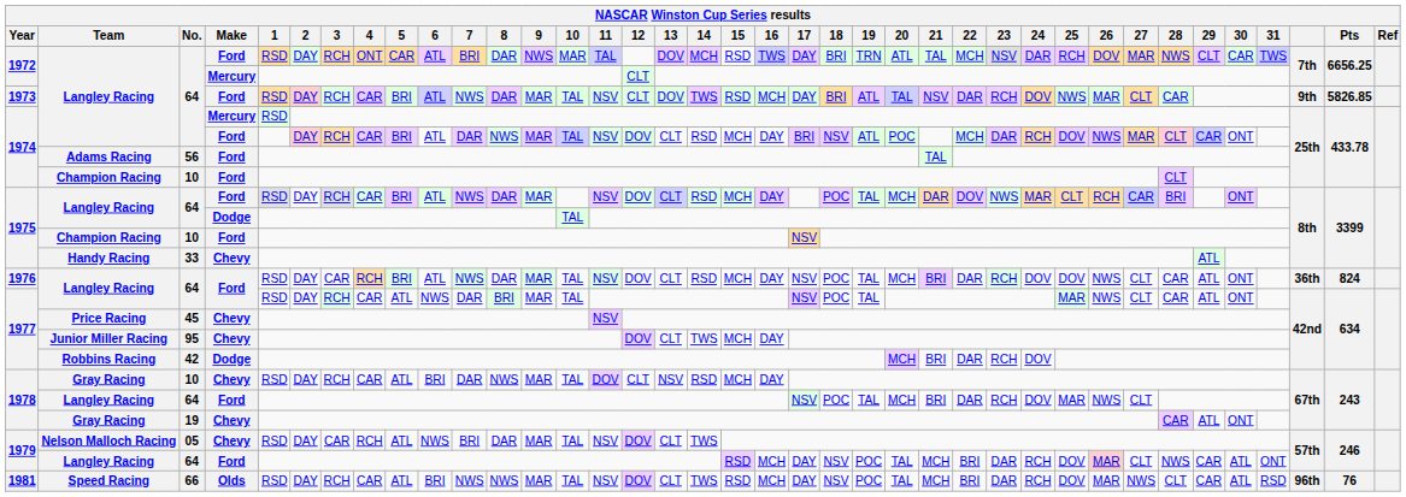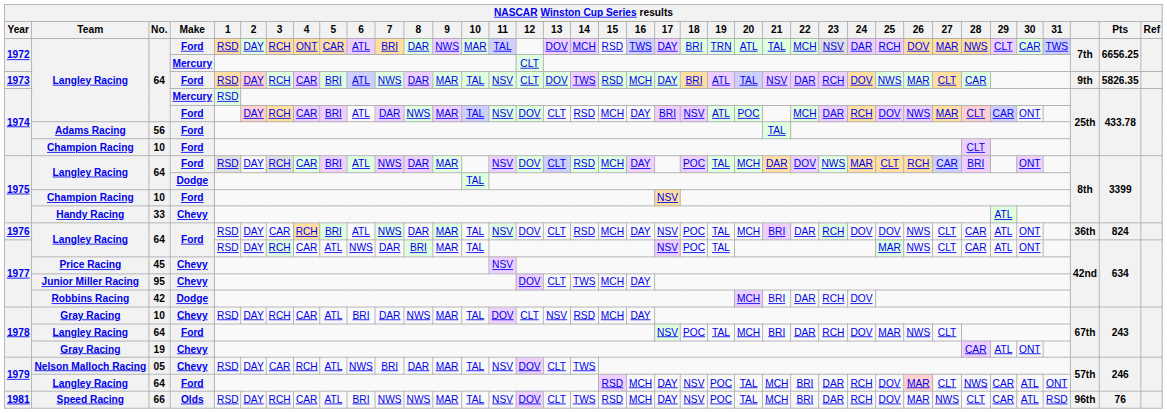 <table class="wikitable" style="text-align:center; font-size:75%">
 <tr>
 <th colspan=45><a href='#'>NASCAR</a> <a href='#'>Winston Cup Series</a> results</th>
 </tr>
 <tr>
 <th>Year</th>
 <th>Team</th>
 <th>No.</th>
 <th>Make</th>
 <th>1</th>
 <th>2</th>
 <th>3</th>
 <th>4</th>
 <th>5</th>
 <th>6</th>
 <th>7</th>
 <th>8</th>
 <th>9</th>
 <th>10</th>
 <th>11</th>
 <th>12</th>
 <th>13</th>
 <th>14</th>
 <th>15</th>
 <th>16</th>
 <th>17</th>
 <th>18</th>
 <th>19</th>
 <th>20</th>
 <th>21</th>
 <th>22</th>
 <th>23</th>
 <th>24</th>
 <th>25</th>
 <th>26</th>
 <th>27</th>
 <th>28</th>
 <th>29</th>
 <th>30</th>
 <th>31</th>
 <th></th>
 <th>Pts</th>
 <th>Ref</th>
 </tr>
 <tr>
 <th rowspan=2><a href='#'>1972</a></th>
 <th rowspan=5><a href='#'>Langley Racing</a></th>
 <th rowspan=5>64</th>
 <th><a href='#'>Ford</a></th>
 <td style="background:#FFDF9F;"><a href='#'>RSD</a><br></td>
 <td style="background:#DFFFDF;"><a href='#'>DAY</a><br></td>
 <td style="background:#FFDF9F;"><a href='#'>RCH</a><br></td>
 <td style="background:#FFDF9F;"><a href='#'>ONT</a><br></td>
 <td style="background:#FFDF9F;"><a href='#'>CAR</a><br></td>
 <td style="background:#EFCFFF;"><a href='#'>ATL</a><br></td>
 <td style="background:#FFDF9F;"><a href='#'>BRI</a><br></td>
 <td style="background:#DFFFDF;"><a href='#'>DAR</a><br></td>
 <td style="background:#EFCFFF;"><a href='#'>NWS</a><br></td>
 <td style="background:#DFFFDF;"><a href='#'>MAR</a><br></td>
 <td style="background:#CFCFFF;"><a href='#'>TAL</a><br></td>
 <td></td>
 <td style="background:#EFCFFF;"><a href='#'>DOV</a><br></td>
 <td style="background:#EFCFFF;"><a href='#'>MCH</a><br></td>
 <td><a href='#'>RSD</a></td>
 <td style="background:#CFCFFF;"><a href='#'>TWS</a><br></td>
 <td style="background:#EFCFFF;"><a href='#'>DAY</a><br></td>
 <td style="background:#DFFFDF;"><a href='#'>BRI</a><br></td>
 <td style="background:#DFFFDF;"><a href='#'>TRN</a><br></td>
 <td style="background:#DFFFDF;"><a href='#'>ATL</a><br></td>
 <td style="background:#DFFFDF;"><a href='#'>TAL</a><br></td>
 <td style="background:#DFFFDF;"><a href='#'>MCH</a><br></td>
 <td style="background:#DFDFDF;"><a href='#'>NSV</a><br></td>
 <td style="background:#EFCFFF;"><a href='#'>DAR</a><br></td>
 <td style="background:#EFCFFF;"><a href='#'>RCH</a><br></td>
 <td style="background:#FFDF9F;"><a href='#'>DOV</a><br></td>
 <td style="background:#FFDF9F;"><a href='#'>MAR</a><br></td>
 <td style="background:#FFDF9F;"><a href='#'>NWS</a><br></td>
 <td style="background:#EFCFFF;"><a href='#'>CLT</a><br></td>
 <td style="background:#DFFFDF;"><a href='#'>CAR</a><br></td>
 <td style="background:#CFCFFF;"><a href='#'>TWS</a><br></td>
 <th rowspan=2>7th</th>
 <th rowspan=2>6656.25</th>
 <th rowspan=2></th>
 </tr>
 <tr>
 <th><a href='#'>Mercury</a></th>
 <td colspan=11></td>
 <td style="background:#DFFFDF;"><a href='#'>CLT</a><br></td>
 <td colspan=19></td>
 </tr>
 <tr>
 <th><a href='#'>1973</a></th>
 <th><a href='#'>Ford</a></th>
 <td style="background:#FFDF9F;"><a href='#'>RSD</a><br></td>
 <td style="background:#FFCFCF;"><a href='#'>DAY</a><br></td>
 <td style="background:#DFFFDF;"><a href='#'>RCH</a><br></td>
 <td style="background:#EFCFFF;"><a href='#'>CAR</a><br></td>
 <td style="background:#DFFFDF;"><a href='#'>BRI</a><br></td>
 <td style="background:#CFCFFF;"><a href='#'>ATL</a><br></td>
 <td style="background:#DFFFDF;"><a href='#'>NWS</a><br></td>
 <td style="background:#EFCFFF;"><a href='#'>DAR</a><br></td>
 <td style="background:#DFFFDF;"><a href='#'>MAR</a><br></td>
 <td style="background:#DFFFDF;"><a href='#'>TAL</a><br></td>
 <td style="background:#DFFFDF;"><a href='#'>NSV</a><br></td>
 <td style="background:#DFFFDF;"><a href='#'>CLT</a><br></td>
 <td style="background:#DFFFDF;"><a href='#'>DOV</a><br></td>
 <td style="background:#EFCFFF;"><a href='#'>TWS</a><br></td>
 <td style="background:#DFFFDF;"><a href='#'>RSD</a><br></td>
 <td style="background:#DFFFDF;"><a href='#'>MCH</a><br></td>
 <td style="background:#DFFFDF;"><a href='#'>DAY</a><br></td>
 <td style="background:#FFDF9F;"><a href='#'>BRI</a><br></td>
 <td style="background:#EFCFFF;"><a href='#'>ATL</a><br></td>
 <td style="background:#CFCFFF;"><a href='#'>TAL</a><br></td>
 <td style="background:#EFCFFF;"><a href='#'>NSV</a><br></td>
 <td style="background:#EFCFFF;"><a href='#'>DAR</a><br></td>
 <td style="background:#EFCFFF;"><a href='#'>RCH</a><br></td>
 <td style="background:#FFDF9F;"><a href='#'>DOV</a><br></td>
 <td style="background:#DFFFDF;"><a href='#'>NWS</a><br></td>
 <td style="background:#DFFFDF;"><a href='#'>MAR</a><br></td>
 <td style="background:#FFDF9F;"><a href='#'>CLT</a><br></td>
 <td style="background:#DFFFDF;"><a href='#'>CAR</a><br></td>
 <td colspan=3></td>
 <th>9th</th>
-<th>5826.85</th>
+<th>5826.35</th>
 <th></th>
 </tr>
 <tr>
 <th rowspan=4><a href='#'>1974</a></th>
 <th><a href='#'>Mercury</a></th>
 <td style="background:#DFFFDF;"><a href='#'>RSD</a><br></td>
 <td colspan=30></td>
 <th rowspan=4>25th</th>
 <th rowspan=4>433.78</th>
 <th rowspan=4></th>
 </tr>
 <tr>
 <th><a href='#'>Ford</a></th>
 <td></td>
 <td style="background:#FFCFCF;"><a href='#'>DAY</a><br></td>
 <td style="background:#FFDF9F;"><a href='#'>RCH</a><br></td>
 <td style="background:#EFCFFF;"><a href='#'>CAR</a><br></td>
 <td style="background:#EFCFFF;"><a href='#'>BRI</a><br></td>
 <td><a href='#'>ATL</a></td>
 <td style="background:#EFCFFF;"><a href='#'>DAR</a><br></td>
 <td style="background:#DFFFDF;"><a href='#'>NWS</a><br></td>
 <td style="background:#EFCFFF;"><a href='#'>MAR</a><br></td>
 <td style="background:#CFCFFF;"><a href='#'>TAL</a><br></td>
 <td style="background:#DFFFDF;"><a href='#'>NSV</a><br></td>
 <td style="background:#DFFFDF;"><a href='#'>DOV</a><br></td>
 <td><a href='#'>CLT</a></td>
 <td><a href='#'>RSD</a></td>
 <td><a href='#'>MCH</a></td>
 <td><a href='#'>DAY</a></td>
 <td style="background:#EFCFFF;"><a href='#'>BRI</a><br></td>
 <td style="background:#EFCFFF;"><a href='#'>NSV</a><br></td>
 <td style="background:#DFFFDF;"><a href='#'>ATL</a><br></td>
 <td style="background:#DFFFDF;"><a href='#'>POC</a><br></td>
 <td></td>
 <td style="background:#DFFFDF;"><a href='#'>MCH</a><br></td>
 <td style="background:#EFCFFF;"><a href='#'>DAR</a><br></td>
 <td style="background:#FFDF9F;"><a href='#'>RCH</a><br></td>
 <td style="background:#EFCFFF;"><a href='#'>DOV</a><br></td>
 <td style="background:#EFCFFF;"><a href='#'>NWS</a><br></td>
 <td style="background:#FFDF9F;"><a href='#'>MAR</a><br></td>
 <td style="background:#FFCFCF;"><a href='#'>CLT</a><br></td>
 <td style="background:#CFCFFF;"><a href='#'>CAR</a><br></td>
 <td><a href='#'>ONT</a></td>
 <td></td>
 </tr>
 <tr>
 <th><a href='#'>Adams Racing</a></th>
 <th>56</th>
 <th><a href='#'>Ford</a></th>
 <td colspan=20></td>
 <td style="background:#DFFFDF;"><a href='#'>TAL</a><br></td>
 <td colspan=10></td>
 </tr>
 <tr>
 <th><a href='#'>Champion Racing</a></th>
 <th>10</th>
 <th><a href='#'>Ford</a></th>
 <td colspan=27></td>
 <td style="background:#EFCFFF;"><a href='#'>CLT</a><br></td>
 <td colspan=3></td>
 </tr>
 <tr>
 <th rowspan=4><a href='#'>1975</a></th>
 <th rowspan=2><a href='#'>Langley Racing</a></th>
 <th rowspan=2>64</th>
 <th><a href='#'>Ford</a></th>
 <td style="background:#DFDFDF;"><a href='#'>RSD</a><br></td>
 <td><a href='#'>DAY</a></td>
 <td style="background:#DFDFDF;"><a href='#'>RCH</a><br></td>
 <td style="background:#DFFFDF;"><a href='#'>CAR</a><br></td>
 <td style="background:#EFCFFF;"><a href='#'>BRI</a><br></td>
 <td style="background:#DFFFDF;"><a href='#'>ATL</a><br></td>
 <td style="background:#EFCFFF;"><a href='#'>NWS</a><br></td>
 <td style="background:#EFCFFF;"><a href='#'>DAR</a><br></td>
 <td style="background:#DFFFDF;"><a href='#'>MAR</a><br></td>
 <td></td>
 <td style="background:#EFCFFF;"><a href='#'>NSV</a><br></td>
 <td style="background:#DFFFDF;"><a href='#'>DOV</a><br></td>
 <td style="background:#CFCFFF;"><a href='#'>CLT</a><br></td>
 <td style="background:#DFFFDF;"><a href='#'>RSD</a><br></td>
 <td style="background:#DFFFDF;"><a href='#'>MCH</a><br></td>
 <td style="background:#EFCFFF;"><a href='#'>DAY</a><br></td>
 <td></td>
 <td style="background:#EFCFFF;"><a href='#'>POC</a><br></td>
 <td style="background:#DFFFDF;"><a href='#'>TAL</a><br></td>
 <td style="background:#DFFFDF;"><a href='#'>MCH</a><br></td>
 <td style="background:#FFDF9F;"><a href='#'>DAR</a><br></td>
 <td style="background:#EFCFFF;"><a href='#'>DOV</a><br></td>
 <td style="background:#DFFFDF;"><a href='#'>NWS</a><br></td>
 <td style="background:#FFDF9F;"><a href='#'>MAR</a><br></td>
 <td style="background:#FFDF9F;"><a href='#'>CLT</a><br></td>
 <td style="background:#FFDF9F;"><a href='#'>RCH</a><br></td>
 <td style="background:#CFCFFF;"><a href='#'>CAR</a><br></td>
 <td style="background:#EFCFFF;"><a href='#'>BRI</a><br></td>
 <td></td>
 <td style="background:#EFCFFF;"><a href='#'>ONT</a><br></td>
 <td></td>
 <th rowspan=4>8th</th>
 <th rowspan=4>3399</th>
 <th rowspan=4></th>
 </tr>
 <tr>
 <th><a href='#'>Dodge</a></th>
 <td colspan=9></td>
 <td style="background:#DFFFDF;"><a href='#'>TAL</a><br></td>
 <td colspan=21></td>
 </tr>
 <tr>
 <th><a href='#'>Champion Racing</a></th>
 <th>10</th>
 <th><a href='#'>Ford</a></th>
 <td colspan=16></td>
 <td style="background:#FFDF9F;"><a href='#'>NSV</a><br></td>
 <td colspan=14></td>
 </tr>
 <tr>
 <th><a href='#'>Handy Racing</a></th>
 <th>33</th>
 <th><a href='#'>Chevy</a></th>
 <td colspan=28></td>
 <td style="background:#DFFFDF;"><a href='#'>ATL</a><br></td>
 <td colspan=2></td>
 </tr>
 <tr>
 <th><a href='#'>1976</a></th>
 <th rowspan=2><a href='#'>Langley Racing</a></th>
 <th rowspan=2>64</th>
 <th rowspan=2><a href='#'>Ford</a></th>
 <td><a href='#'>RSD</a></td>
 <td><a href='#'>DAY</a></td>
 <td><a href='#'>CAR</a></td>
 <td style="background:#FFDF9F;"><a href='#'>RCH</a><br></td>
 <td style="background:#DFFFDF;"><a href='#'>BRI</a><br></td>
 <td><a href='#'>ATL</a></td>
 <td style="background:#DFFFDF;"><a href='#'>NWS</a><br></td>
 <td><a href='#'>DAR</a></td>
 <td style="background:#DFFFDF;"><a href='#'>MAR</a><br></td>
 <td><a href='#'>TAL</a></td>
 <td style="background:#DFFFDF;"><a href='#'>NSV</a><br></td>
 <td><a href='#'>DOV</a></td>
 <td><a href='#'>CLT</a></td>
 <td><a href='#'>RSD</a></td>
 <td><a href='#'>MCH</a></td>
 <td><a href='#'>DAY</a></td>
 <td><a href='#'>NSV</a></td>
 <td><a href='#'>POC</a></td>
 <td><a href='#'>TAL</a></td>
 <td><a href='#'>MCH</a></td>
 <td style="background:#EFCFFF;"><a href='#'>BRI</a><br></td>
 <td><a href='#'>DAR</a></td>
 <td style="background:#DFFFDF;"><a href='#'>RCH</a><br></td>
 <td><a href='#'>DOV</a></td>
 <td><a href='#'>DOV</a></td>
 <td><a href='#'>NWS</a></td>
 <td><a href='#'>CLT</a></td>
 <td><a href='#'>CAR</a></td>
 <td><a href='#'>ATL</a></td>
 <td><a href='#'>ONT</a></td>
 <td></td>
 <th>36th</th>
 <th>824</th>
 <th></th>
 </tr>
 <tr>
 <th rowspan=4><a href='#'>1977</a></th>
 <td><a href='#'>RSD</a></td>
 <td><a href='#'>DAY</a></td>
 <td style="background:#DFFFDF;"><a href='#'>RCH</a><br></td>
 <td><a href='#'>CAR</a></td>
 <td><a href='#'>ATL</a></td>
 <td><a href='#'>NWS</a></td>
 <td><a href='#'>DAR</a></td>
 <td style="background:#DFFFDF;"><a href='#'>BRI</a><br></td>
 <td><a href='#'>MAR</a></td>
 <td><a href='#'>TAL</a></td>
 <td colspan=6></td>
 <td style="background:#EFCFFF;"><a href='#'>NSV</a><br></td>
 <td><a href='#'>POC</a></td>
 <td><a href='#'>TAL</a></td>
 <td colspan=5></td>
 <td style="background:#DFFFDF;"><a href='#'>MAR</a><br></td>
 <td><a href='#'>NWS</a></td>
 <td><a href='#'>CLT</a></td>
 <td><a href='#'>CAR</a></td>
 <td><a href='#'>ATL</a></td>
 <td><a href='#'>ONT</a></td>
 <td></td>
 <th rowspan=4>42nd</th>
 <th rowspan=4>634</th>
 <th rowspan=4></th>
 </tr>
 <tr>
 <th><a href='#'>Price Racing</a></th>
 <th>45</th>
 <th><a href='#'>Chevy</a></th>
 <td colspan=10></td>
 <td style="background:#EFCFFF;"><a href='#'>NSV</a><br></td>
 <td colspan=20></td>
 </tr>
 <tr>
 <th><a href='#'>Junior Miller Racing</a></th>
 <th>95</th>
 <th><a href='#'>Chevy</a></th>
 <td colspan=11></td>
 <td style="background:#EFCFFF;"><a href='#'>DOV</a><br></td>
 <td><a href='#'>CLT</a></td>
 <td><a href='#'>TWS</a></td>
 <td><a href='#'>MCH</a></td>
 <td><a href='#'>DAY</a></td>
 <td colspan=15></td>
 </tr>
 <tr>
 <th><a href='#'>Robbins Racing</a></th>
 <th>42</th>
 <th><a href='#'>Dodge</a></th>
 <td colspan=19></td>
 <td style="background:#EFCFFF;"><a href='#'>MCH</a><br></td>
 <td><a href='#'>BRI</a></td>
 <td><a href='#'>DAR</a></td>
 <td><a href='#'>RCH</a></td>
 <td><a href='#'>DOV</a></td>
 <td colspan=7></td>
 </tr>
 <tr>
 <th rowspan=3><a href='#'>1978</a></th>
 <th><a href='#'>Gray Racing</a></th>
 <th>10</th>
 <th><a href='#'>Chevy</a></th>
 <td><a href='#'>RSD</a></td>
 <td><a href='#'>DAY</a></td>
 <td><a href='#'>RCH</a></td>
 <td><a href='#'>CAR</a></td>
 <td><a href='#'>ATL</a></td>
 <td><a href='#'>BRI</a></td>
 <td><a href='#'>DAR</a></td>
 <td><a href='#'>NWS</a></td>
 <td><a href='#'>MAR</a></td>
 <td><a href='#'>TAL</a></td>
 <td style="background:#EFCFFF;"><a href='#'>DOV</a><br></td>
 <td><a href='#'>CLT</a></td>
 <td><a href='#'>NSV</a></td>
 <td><a href='#'>RSD</a></td>
 <td><a href='#'>MCH</a></td>
 <td><a href='#'>DAY</a></td>
 <td colspan=15></td>
 <th rowspan=3>67th</th>
 <th rowspan=3>243</th>
 <th rowspan=3></th>
 </tr>
 <tr>
 <th><a href='#'>Langley Racing</a></th>
 <th>64</th>
 <th><a href='#'>Ford</a></th>
 <td colspan=16></td>
 <td style="background:#DFFFDF;"><a href='#'>NSV</a><br></td>
 <td><a href='#'>POC</a></td>
 <td><a href='#'>TAL</a></td>
 <td><a href='#'>MCH</a></td>
 <td><a href='#'>BRI</a></td>
 <td><a href='#'>DAR</a></td>
 <td><a href='#'>RCH</a></td>
 <td><a href='#'>DOV</a></td>
 <td><a href='#'>MAR</a></td>
 <td><a href='#'>NWS</a></td>
 <td><a href='#'>CLT</a></td>
 <td colspan=4></td>
 </tr>
 <tr>
 <th><a href='#'>Gray Racing</a></th>
 <th>19</th>
 <th><a href='#'>Chevy</a></th>
 <td colspan=27></td>
 <td style="background:#EFCFFF;"><a href='#'>CAR</a><br></td>
 <td><a href='#'>ATL</a></td>
 <td><a href='#'>ONT</a></td>
 <td></td>
 </tr>
 <tr>
 <th rowspan=2><a href='#'>1979</a></th>
 <th><a href='#'>Nelson Malloch Racing</a></th>
 <th>05</th>
 <th><a href='#'>Chevy</a></th>
 <td><a href='#'>RSD</a></td>
 <td><a href='#'>DAY</a></td>
 <td><a href='#'>CAR</a></td>
 <td><a href='#'>RCH</a></td>
 <td><a href='#'>ATL</a></td>
 <td><a href='#'>NWS</a></td>
 <td><a href='#'>BRI</a></td>
 <td><a href='#'>DAR</a></td>
 <td><a href='#'>MAR</a></td>
 <td><a href='#'>TAL</a></td>
 <td><a href='#'>NSV</a></td>
 <td style="background:#EFCFFF;"><a href='#'>DOV</a><br></td>
 <td><a href='#'>CLT</a></td>
 <td><a href='#'>TWS</a></td>
 <td colspan=17></td>
 <th rowspan=2>57th</th>
 <th rowspan=2>246</th>
 <th rowspan=2></th>
 </tr>
 <tr>
 <th><a href='#'>Langley Racing</a></th>
 <th>64</th>
 <th><a href='#'>Ford</a></th>
 <td colspan=14></td>
 <td style="background:#EFCFFF;"><a href='#'>RSD</a><br></td>
 <td><a href='#'>MCH</a></td>
 <td><a href='#'>DAY</a></td>
 <td><a href='#'>NSV</a></td>
 <td><a href='#'>POC</a></td>
 <td><a href='#'>TAL</a></td>
 <td><a href='#'>MCH</a></td>
 <td><a href='#'>BRI</a></td>
 <td><a href='#'>DAR</a></td>
 <td><a href='#'>RCH</a></td>
 <td><a href='#'>DOV</a></td>
 <td style="background:#FFCFCF;"><a href='#'>MAR</a><br></td>
 <td><a href='#'>CLT</a></td>
 <td><a href='#'>NWS</a></td>
 <td><a href='#'>CAR</a></td>
 <td><a href='#'>ATL</a></td>
 <td><a href='#'>ONT</a></td>
 </tr>
 <tr>
 <th><a href='#'>1981</a></th>
 <th><a href='#'>Speed Racing</a></th>
 <th>66</th>
 <th><a href='#'>Olds</a></th>
 <td><a href='#'>RSD</a></td>
 <td><a href='#'>DAY</a></td>
 <td><a href='#'>RCH</a></td>
 <td><a href='#'>CAR</a></td>
 <td><a href='#'>ATL</a></td>
 <td><a href='#'>BRI</a></td>
 <td><a href='#'>NWS</a></td>
 <td><a href='#'>NWS</a></td>
 <td><a href='#'>MAR</a></td>
 <td><a href='#'>TAL</a></td>
 <td><a href='#'>NSV</a></td>
 <td style="background:#EFCFFF;"><a href='#'>DOV</a><br></td>
 <td><a href='#'>CLT</a></td>
 <td><a href='#'>TWS</a></td>
 <td><a href='#'>RSD</a></td>
 <td><a href='#'>MCH</a></td>
 <td><a href='#'>DAY</a></td>
 <td><a href='#'>NSV</a></td>
 <td><a href='#'>POC</a></td>
 <td><a href='#'>TAL</a></td>
 <td><a href='#'>MCH</a></td>
 <td><a href='#'>BRI</a></td>
 <td><a href='#'>DAR</a></td>
 <td><a href='#'>RCH</a></td>
 <td><a href='#'>DOV</a></td>
 <td><a href='#'>MAR</a></td>
 <td><a href='#'>NWS</a></td>
 <td><a href='#'>CLT</a></td>
 <td><a href='#'>CAR</a></td>
 <td><a href='#'>ATL</a></td>
 <td><a href='#'>RSD</a></td>
 <th>96th</th>
 <th>76</th>
 <th></th>
 </tr>
 </table>
